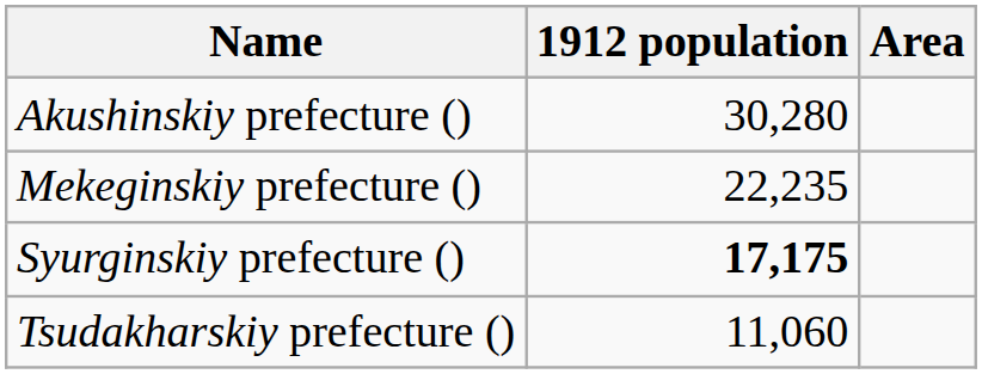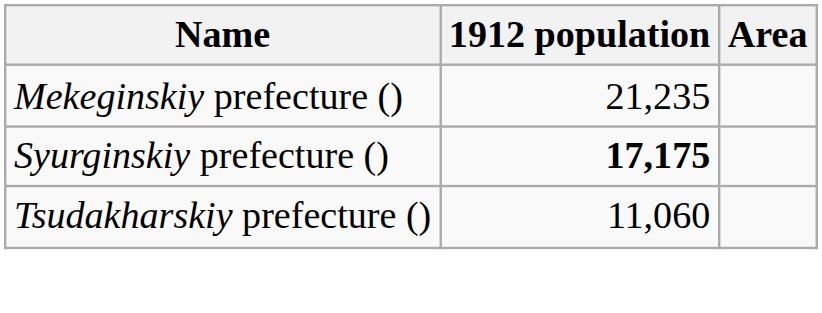 <table class="wikitable sortable">
 <tr>
 <th>Name</th>
 <th>1912 population</th>
 <th>Area</th>
 </tr>
 <tr>
-<td><em>Akushinskiy</em> prefecture ()</td>
-<td align="right">30,280</td>
-<td></td>
-</tr>
-<tr>
 <td><em>Mekeginskiy</em> prefecture ()</td>
-<td align="right">22,235</td>
+<td align="right">21,235</td>
 <td></td>
 </tr>
 <tr>
 <td><em>Syurginskiy</em> prefecture ()</td>
 <td align="right"><strong>17,175</strong></td>
 <td></td>
 </tr>
 <tr>
 <td><em>Tsudakharskiy</em> prefecture ()</td>
 <td align="right">11,060</td>
 <td></td>
 </tr>
 </table>
